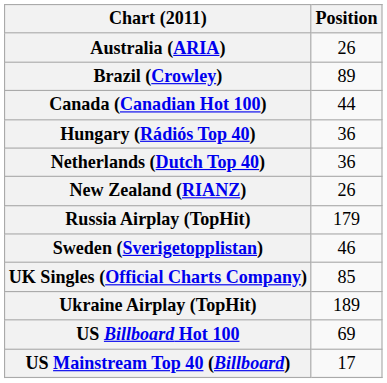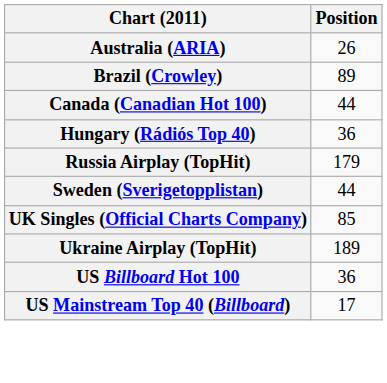 <table class="wikitable plainrowheaders sortable" style="text-align:center;">
 <tr>
 <th scope="col">Chart (2011)</th>
 <th scope="col">Position</th>
 </tr>
 <tr>
 <th scope="row">Australia (<a href='#'>ARIA</a>)</th>
 <td>26</td>
 </tr>
 <tr>
 <th scope="row">Brazil (<a href='#'>Crowley</a>)</th>
 <td style="text-align:center;">89</td>
 </tr>
 <tr>
 <th scope="row">Canada (<a href='#'>Canadian Hot 100</a>)</th>
 <td style="text-align:center;">44</td>
 </tr>
 <tr>
 <th scope="row">Hungary (<a href='#'>Rádiós Top 40</a>)</th>
 <td>36</td>
 </tr>
 <tr>
-<th scope="row">Netherlands (<a href='#'>Dutch Top 40</a>)</th>
-<td>36</td>
-</tr>
-<tr>
-<th scope="row">New Zealand (<a href='#'>RIANZ</a>)</th>
-<td>26</td>
-</tr>
-<tr>
 <th scope="row">Russia Airplay (TopHit)</th>
 <td>179</td>
 </tr>
 <tr>
 <th scope="row">Sweden (<a href='#'>Sverigetopplistan</a>)</th>
-<td>46</td>
+<td>44</td>
 </tr>
 <tr>
 <th scope="row">UK Singles (<a href='#'>Official Charts Company</a>)</th>
 <td>85</td>
 </tr>
 <tr>
 <th scope="row">Ukraine Airplay (TopHit)</th>
 <td>189</td>
 </tr>
 <tr>
 <th scope="row">US <a href='#'><em>Billboard</em> Hot 100</a></th>
-<td style="text-align:center;">69</td>
+<td style="text-align:center;">36</td>
 </tr>
 <tr>
 <th scope="row">US <a href='#'>Mainstream Top 40</a> (<em><a href='#'>Billboard</a></em>)</th>
 <td>17</td>
 </tr>
 </table>
